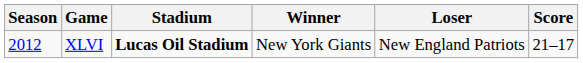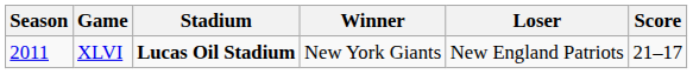 <table class="wikitable sortable">
 <tr>
 <th>Season</th>
 <th>Game</th>
 <th>Stadium</th>
 <th>Winner</th>
 <th>Loser</th>
 <th>Score</th>
 </tr>
 <tr>
-<td><a href='#'>2012</a></td>
+<td><a href='#'>2011</a></td>
 <td><a href='#'>XLVI</a></td>
 <td><strong>Lucas Oil Stadium</strong></td>
 <td>New York Giants</td>
 <td>New England Patriots</td>
 <td>21–17</td>
 </tr>
 </table>
